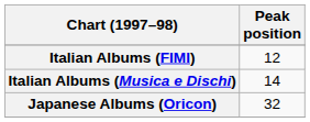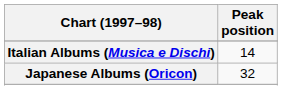 <table class="wikitable plainrowheaders sortable" style="text-align:center;">
 <tr>
 <th>Chart (1997–98)</th>
 <th>Peak<br>position</th>
 </tr>
 <tr>
 </tr>
 <tr>
 </tr>
 <tr>
 </tr>
 <tr>
 </tr>
 <tr>
 </tr>
 <tr>
 </tr>
 <tr>
 </tr>
 <tr>
-<th scope="row">Italian Albums (<a href='#'>FIMI</a>)</th>
-<td>12</td>
-</tr>
-<tr>
 <th scope="row">Italian Albums (<em><a href='#'>Musica e Dischi</a></em>)</th>
 <td>14</td>
 </tr>
 <tr>
 <th scope="row">Japanese Albums (<a href='#'>Oricon</a>)</th>
 <td>32</td>
 </tr>
 <tr>
 </tr>
 <tr>
 </tr>
 <tr>
 </tr>
 </table>
